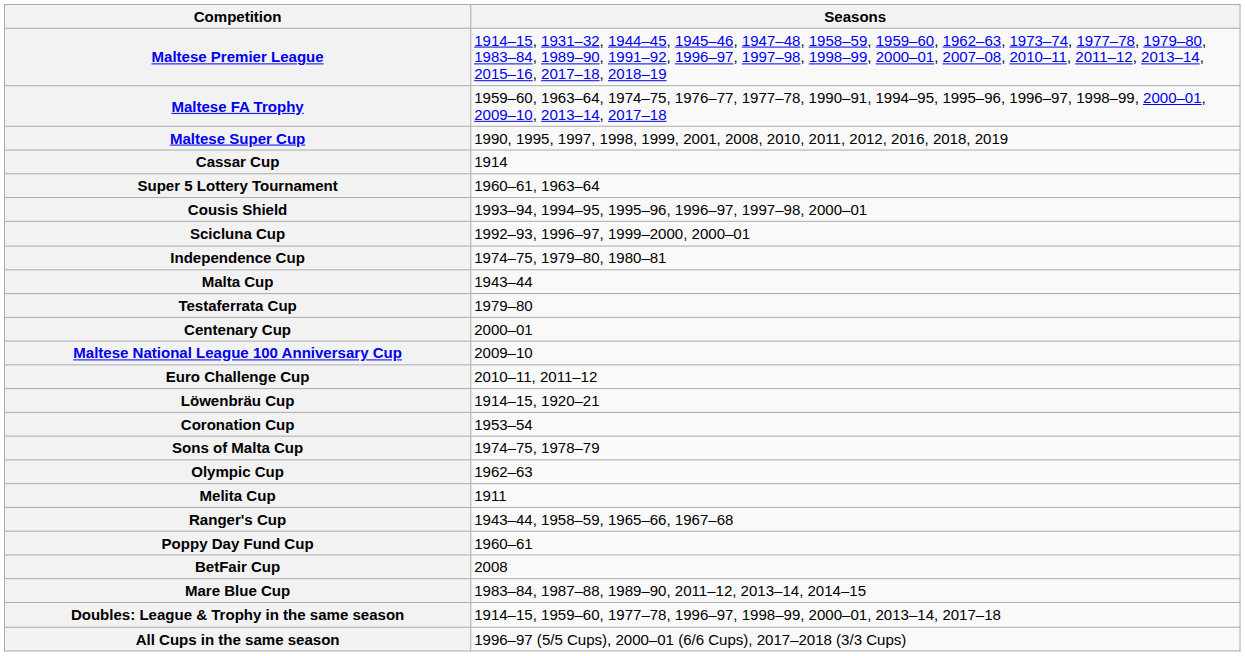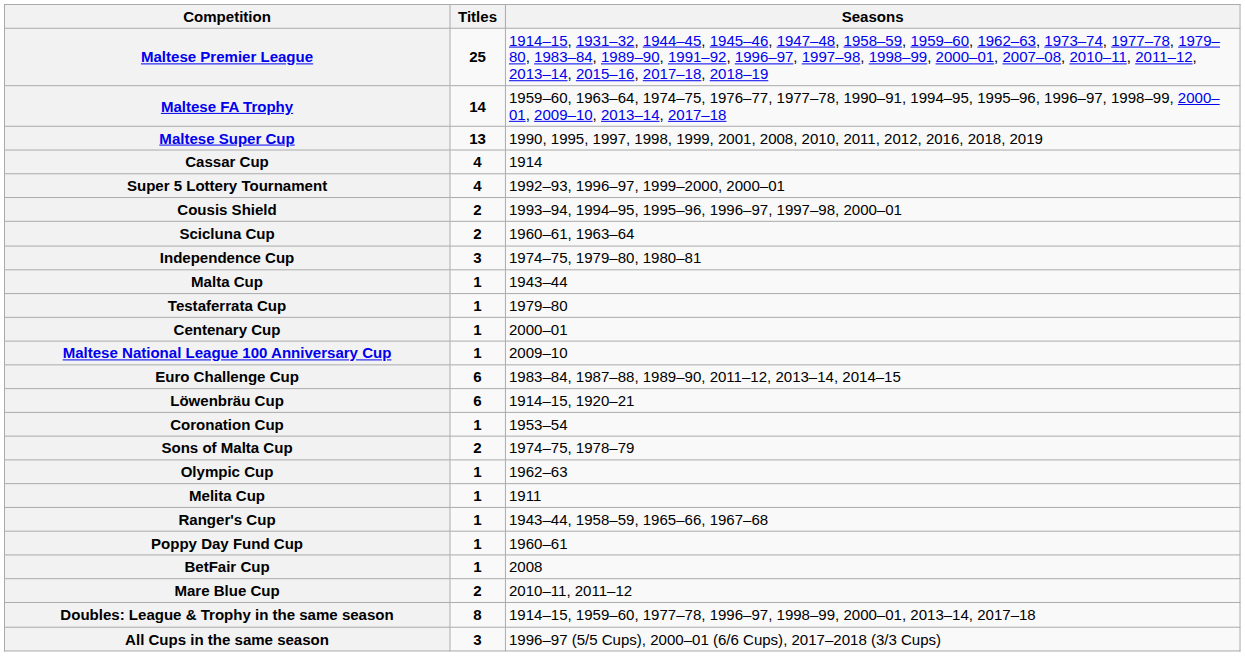 <table class="wikitable plainrowheaders" style="font-size:95%; text-align:center;">
 <tr>
 <th style="width: 20%;">Competition</th>
+<th style="width: 1%;">Titles</th>
 <th style="width: 33%;">Seasons</th>
 </tr>
 <tr>
 <th scope="col"><a href='#'>Maltese Premier League</a> </th>
+<td><strong>25</strong></td>
 <td align="left"><a href='#'>1914–15</a>, <a href='#'>1931–32</a>, <a href='#'>1944–45</a>, <a href='#'>1945–46</a>, <a href='#'>1947–48</a>, <a href='#'>1958–59</a>, <a href='#'>1959–60</a>, <a href='#'>1962–63</a>, <a href='#'>1973–74</a>, <a href='#'>1977–78</a>, <a href='#'>1979–80</a>, <a href='#'>1983–84</a>, <a href='#'>1989–90</a>, <a href='#'>1991–92</a>, <a href='#'>1996–97</a>, <a href='#'>1997–98</a>, <a href='#'>1998–99</a>, <a href='#'>2000–01</a>, <a href='#'>2007–08</a>, <a href='#'>2010–11</a>, <a href='#'>2011–12</a>, <a href='#'>2013–14</a>, <a href='#'>2015–16</a>, <a href='#'>2017–18</a>, <a href='#'>2018–19</a></td>
 </tr>
 <tr>
 <th scope="col"><a href='#'>Maltese FA Trophy</a></th>
+<td><strong>14</strong></td>
 <td align="left">1959–60, 1963–64, 1974–75, 1976–77, 1977–78, 1990–91, 1994–95, 1995–96, 1996–97, 1998–99, <a href='#'>2000–01</a>, <a href='#'>2009–10</a>, <a href='#'>2013–14</a>, <a href='#'>2017–18</a></td>
 </tr>
 <tr>
 <th scope="col"><a href='#'>Maltese Super Cup</a></th>
+<td><strong>13</strong></td>
 <td align="left">1990, 1995, 1997, 1998, 1999, 2001, 2008, 2010, 2011, 2012, 2016, 2018, 2019</td>
 </tr>
 <tr>
 <th scope="col">Cassar Cup</th>
+<td><strong>4</strong></td>
 <td align="left">1914</td>
 </tr>
 <tr>
 <th scope="col">Super 5 Lottery Tournament</th>
-<td align="left">1960–61, 1963–64</td>
+<td><strong>4</strong></td>
+<td align="left">1992–93, 1996–97, 1999–2000, 2000–01</td>
 </tr>
 <tr>
 <th scope="col">Cousis Shield</th>
+<td><strong>2</strong></td>
 <td align="left">1993–94, 1994–95, 1995–96, 1996–97, 1997–98, 2000–01</td>
 </tr>
 <tr>
 <th scope="col">Scicluna Cup</th>
-<td align="left">1992–93, 1996–97, 1999–2000, 2000–01</td>
+<td><strong>2</strong></td>
+<td align="left">1960–61, 1963–64</td>
 </tr>
 <tr>
 <th scope="col">Independence Cup</th>
+<td><strong>3</strong></td>
 <td align="left">1974–75, 1979–80, 1980–81</td>
 </tr>
 <tr>
 <th scope="col">Malta Cup</th>
+<td><strong>1</strong></td>
 <td align="left">1943–44</td>
 </tr>
 <tr>
 <th scope="col">Testaferrata Cup</th>
+<td><strong>1</strong></td>
 <td align="left">1979–80</td>
 </tr>
 <tr>
 <th scope="col">Centenary Cup</th>
+<td><strong>1</strong></td>
 <td align="left">2000–01</td>
 </tr>
 <tr>
 <th scope="col"><a href='#'>Maltese National League 100 Anniversary Cup</a></th>
+<td><strong>1</strong></td>
 <td align="left">2009–10</td>
 </tr>
 <tr>
 <th scope="col">Euro Challenge Cup</th>
-<td align="left">2010–11, 2011–12</td>
+<td><strong>6</strong></td>
+<td align="left">1983–84, 1987–88, 1989–90, 2011–12, 2013–14, 2014–15</td>
 </tr>
 <tr>
 <th scope="col">Löwenbräu Cup</th>
+<td><strong>6</strong></td>
 <td align="left">1914–15, 1920–21</td>
 </tr>
 <tr>
 <th scope="col">Coronation Cup</th>
+<td><strong>1</strong></td>
 <td align="left">1953–54</td>
 </tr>
 <tr>
 <th scope="col">Sons of Malta Cup</th>
+<td><strong>2</strong></td>
 <td align="left">1974–75, 1978–79</td>
 </tr>
 <tr>
 <th scope="col">Olympic Cup</th>
+<td><strong>1</strong></td>
 <td align="left">1962–63</td>
 </tr>
 <tr>
 <th scope="col">Melita Cup</th>
+<td><strong>1</strong></td>
 <td align="left">1911</td>
 </tr>
 <tr>
 <th scope="col">Ranger's Cup</th>
+<td><strong>1</strong></td>
 <td align="left">1943–44, 1958–59, 1965–66, 1967–68</td>
 </tr>
 <tr>
 <th scope="col">Poppy Day Fund Cup</th>
+<td><strong>1</strong></td>
 <td align="left">1960–61</td>
 </tr>
 <tr>
 <th scope="col">BetFair Cup</th>
+<td><strong>1</strong></td>
 <td align="left">2008</td>
 </tr>
 <tr>
 <th scope="col">Mare Blue Cup</th>
-<td align="left">1983–84, 1987–88, 1989–90, 2011–12, 2013–14, 2014–15</td>
+<td><strong>2</strong></td>
+<td align="left">2010–11, 2011–12</td>
 </tr>
 <tr>
 <th scope="col">Doubles: League & Trophy in the same season</th>
+<td><strong>8</strong></td>
 <td align="left">1914–15, 1959–60, 1977–78, 1996–97, 1998–99, 2000–01, 2013–14, 2017–18</td>
 </tr>
 <tr>
 <th scope="col">All Cups in the same season</th>
+<td><strong>3</strong></td>
 <td align="left">1996–97 (5/5 Cups), 2000–01 (6/6 Cups), 2017–2018 (3/3 Cups)</td>
 </tr>
 </table>
